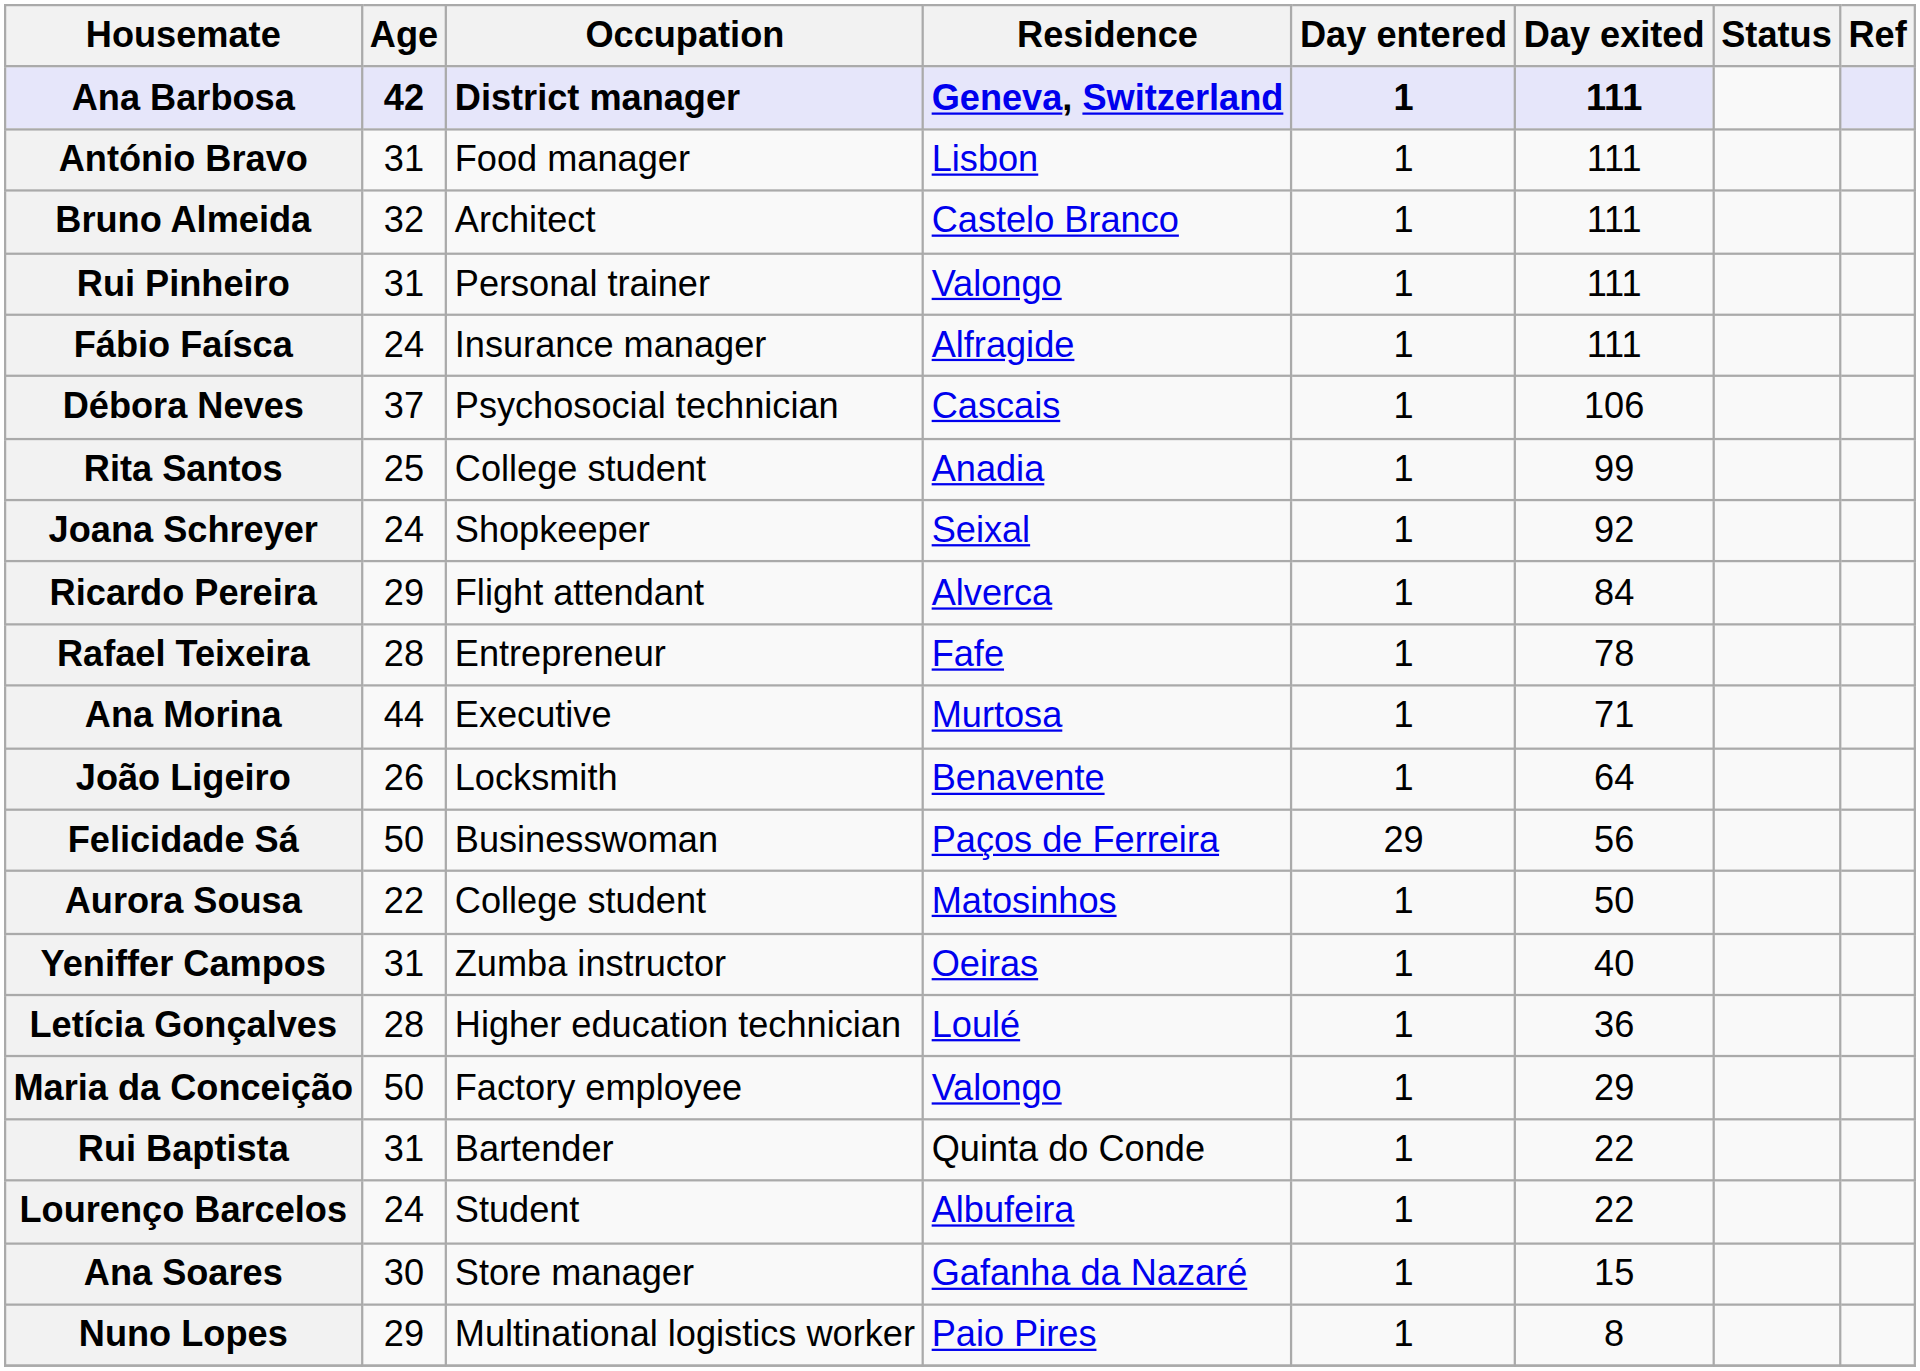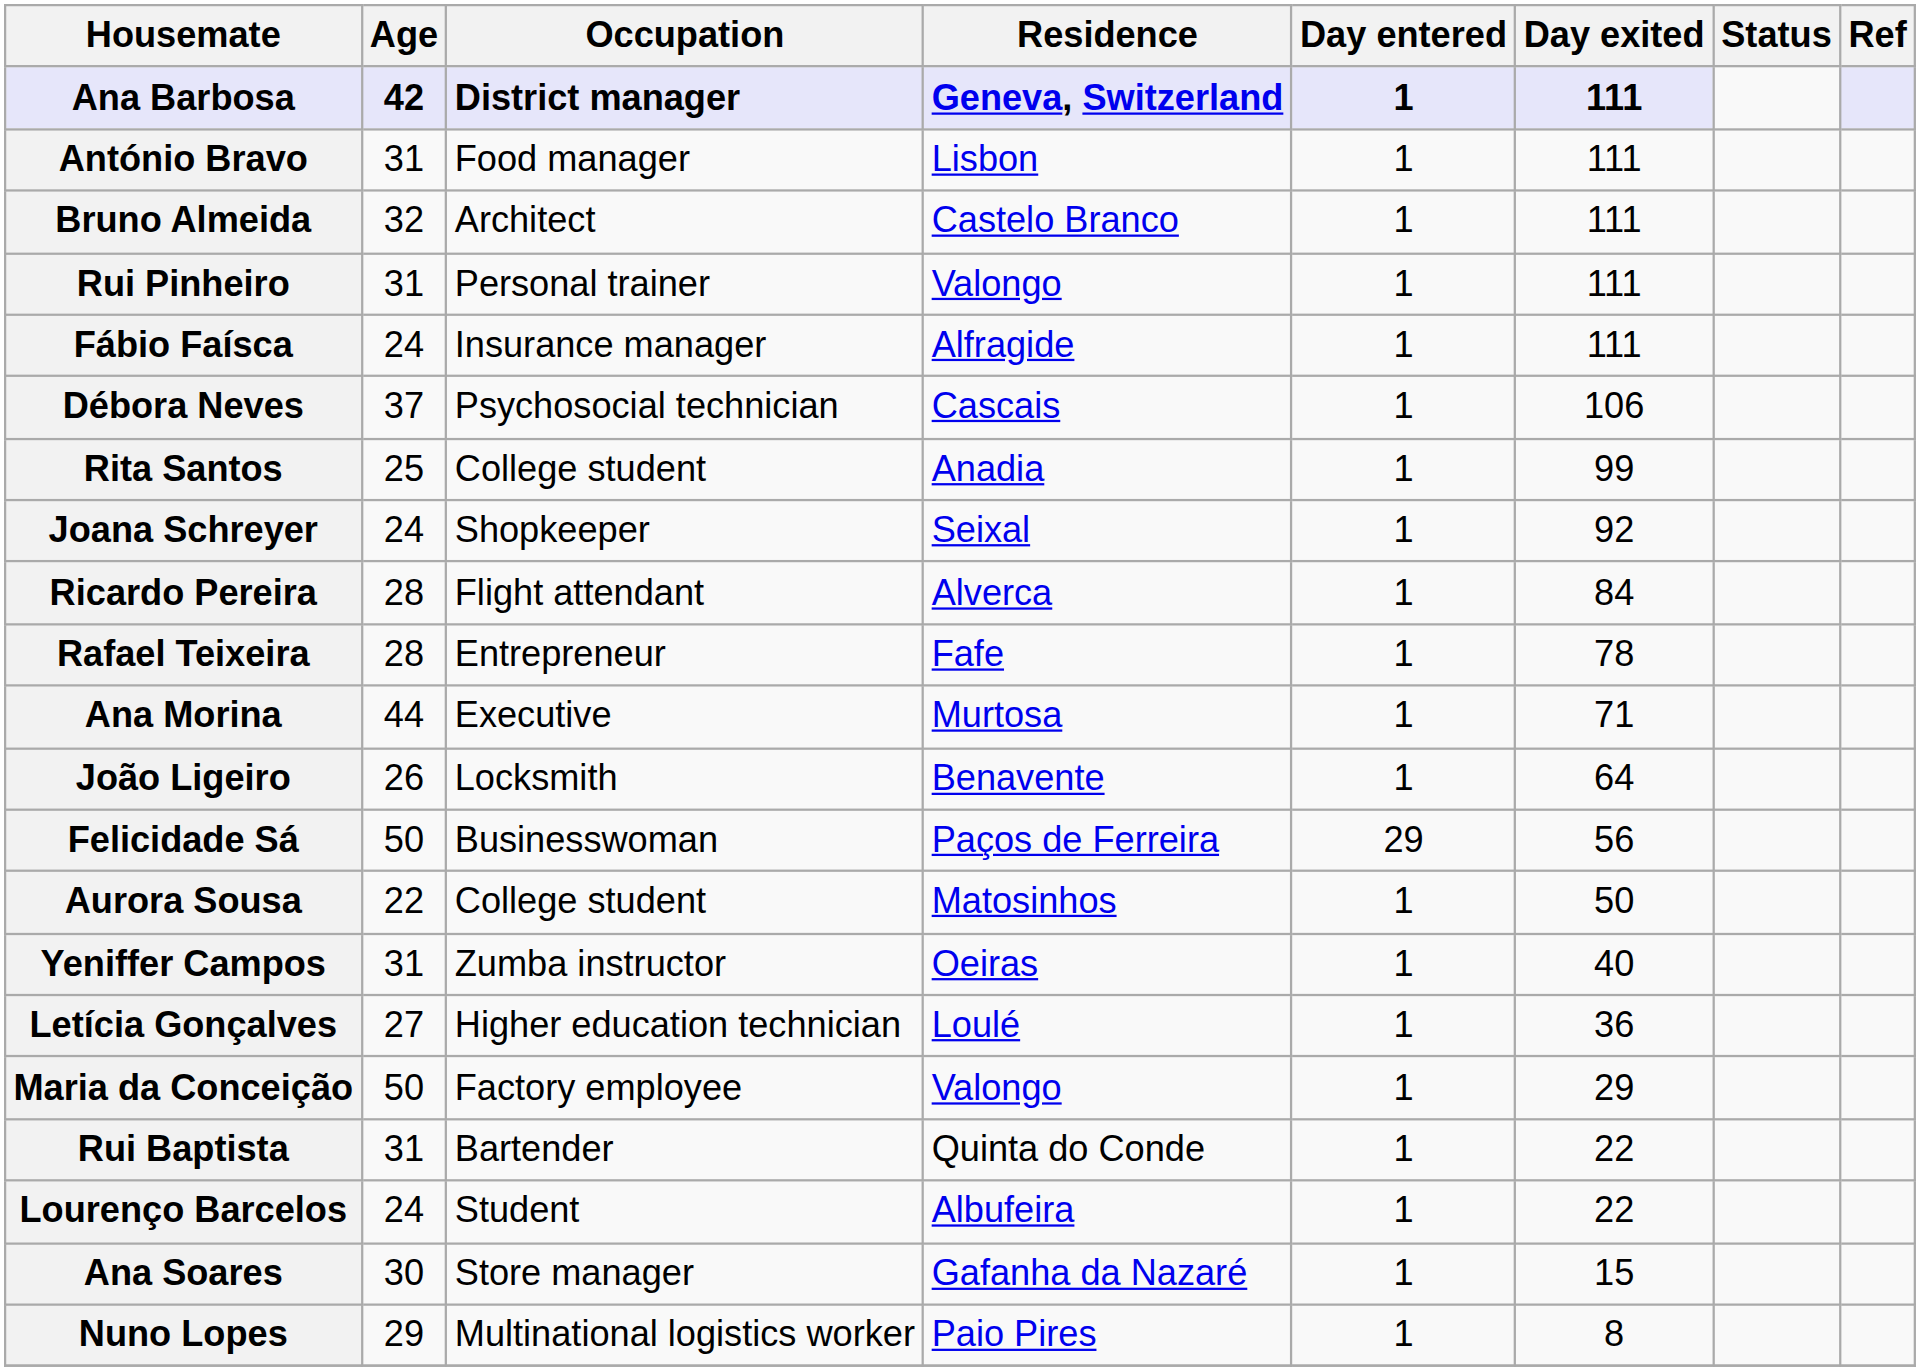 <table class="wikitable sortable" style="text-align:center; line-height:20px; width:auto">
 <tr>
 <th>Housemate</th>
 <th>Age</th>
 <th>Occupation</th>
 <th>Residence</th>
 <th>Day entered</th>
 <th>Day exited</th>
 <th>Status</th>
 <th>Ref</th>
 </tr>
 <tr>
 <td bgcolor="E6E6FA"><strong>Ana Barbosa</strong></td>
 <td bgcolor="E6E6FA"><strong>42</strong></td>
 <td style="text-align:left" bgcolor="E6E6FA"><strong>District manager</strong></td>
 <td style="text-align:left" bgcolor="E6E6FA"><strong><a href='#'>Geneva</a>, <a href='#'>Switzerland</a></strong></td>
 <td bgcolor="E6E6FA"><strong>1</strong></td>
 <td bgcolor="E6E6FA"><strong>111</strong></td>
 <td></td>
 <td bgcolor="E6E6FA" style="text-align: center"></td>
 </tr>
 <tr>
 <th>António Bravo</th>
 <td>31</td>
 <td style="text-align:left">Food manager</td>
 <td style="text-align:left"><a href='#'>Lisbon</a></td>
 <td>1</td>
 <td>111</td>
 <td></td>
 <td style="text-align: center"></td>
 </tr>
 <tr>
 <th>Bruno Almeida</th>
 <td>32</td>
 <td style="text-align:left">Architect</td>
 <td style="text-align:left"><a href='#'>Castelo Branco</a></td>
 <td>1</td>
 <td>111</td>
 <td></td>
 <td style="text-align: center"></td>
 </tr>
 <tr>
 <th>Rui Pinheiro</th>
 <td>31</td>
 <td style="text-align:left">Personal trainer</td>
 <td style="text-align:left"><a href='#'>Valongo</a></td>
 <td>1</td>
 <td>111</td>
 <td></td>
 <td style="text-align: center"></td>
 </tr>
 <tr>
 <th>Fábio Faísca</th>
 <td>24</td>
 <td style="text-align:left">Insurance manager</td>
 <td style="text-align:left"><a href='#'>Alfragide</a></td>
 <td>1</td>
 <td>111</td>
 <td></td>
 <td style="text-align: center"></td>
 </tr>
 <tr>
 <th>Débora Neves</th>
 <td>37</td>
 <td style="text-align:left">Psychosocial technician</td>
 <td style="text-align:left"><a href='#'>Cascais</a></td>
 <td>1</td>
 <td>106</td>
 <td></td>
 <td style="text-align: center"></td>
 </tr>
 <tr>
 <th>Rita Santos</th>
 <td>25</td>
 <td style="text-align:left">College student</td>
 <td style="text-align:left"><a href='#'>Anadia</a></td>
 <td>1</td>
 <td>99</td>
 <td></td>
 <td style="text-align: center"></td>
 </tr>
 <tr>
 <th>Joana Schreyer</th>
 <td>24</td>
 <td style="text-align:left">Shopkeeper</td>
 <td style="text-align:left"><a href='#'>Seixal</a></td>
 <td>1</td>
 <td>92</td>
 <td></td>
 <td style="text-align: center"></td>
 </tr>
 <tr>
 <th>Ricardo Pereira</th>
-<td>29</td>
+<td>28</td>
 <td style="text-align:left">Flight attendant</td>
 <td style="text-align:left"><a href='#'>Alverca</a></td>
 <td>1</td>
 <td>84</td>
 <td></td>
 <td style="text-align: center"></td>
 </tr>
 <tr>
 <th>Rafael Teixeira</th>
 <td>28</td>
 <td style="text-align:left">Entrepreneur</td>
 <td style="text-align:left"><a href='#'>Fafe</a></td>
 <td>1</td>
 <td>78</td>
 <td></td>
 <td style="text-align: center"></td>
 </tr>
 <tr>
 <th>Ana Morina</th>
 <td>44</td>
 <td style="text-align:left">Executive</td>
 <td style="text-align:left"><a href='#'>Murtosa</a></td>
 <td>1</td>
 <td>71</td>
 <td></td>
 <td style="text-align: center"></td>
 </tr>
 <tr>
 <th>João Ligeiro</th>
 <td>26</td>
 <td style="text-align:left">Locksmith</td>
 <td style="text-align:left"><a href='#'>Benavente</a></td>
 <td>1</td>
 <td>64</td>
 <td></td>
 <td style="text-align: center"></td>
 </tr>
 <tr>
 <th>Felicidade Sá</th>
 <td>50</td>
 <td style="text-align:left">Businesswoman</td>
 <td style="text-align:left"><a href='#'>Paços de Ferreira</a></td>
 <td>29</td>
 <td>56</td>
 <td></td>
 <td style="text-align: center"></td>
 </tr>
 <tr>
 <th>Aurora Sousa</th>
 <td>22</td>
 <td style="text-align:left">College student</td>
 <td style="text-align:left"><a href='#'>Matosinhos</a></td>
 <td>1</td>
 <td>50</td>
 <td></td>
 <td style="text-align: center"></td>
 </tr>
 <tr>
 <th>Yeniffer Campos</th>
 <td>31</td>
 <td style="text-align:left">Zumba instructor</td>
 <td style="text-align:left"><a href='#'>Oeiras</a></td>
 <td>1</td>
 <td>40</td>
 <td></td>
 <td style="text-align: center"></td>
 </tr>
 <tr>
 <th>Letícia Gonçalves</th>
-<td>28</td>
+<td>27</td>
 <td style="text-align:left">Higher education technician</td>
 <td style="text-align:left"><a href='#'>Loulé</a></td>
 <td>1</td>
 <td>36</td>
 <td></td>
 <td style="text-align: center"></td>
 </tr>
 <tr>
 <th>Maria da Conceição</th>
 <td>50</td>
 <td style="text-align:left">Factory employee</td>
 <td style="text-align:left"><a href='#'>Valongo</a></td>
 <td>1</td>
 <td>29</td>
 <td></td>
 <td style="text-align: center"></td>
 </tr>
 <tr>
 <th>Rui Baptista</th>
 <td>31</td>
 <td style="text-align:left">Bartender</td>
 <td style="text-align:left">Quinta do Conde</td>
 <td>1</td>
 <td>22</td>
 <td></td>
 <td style="text-align: center"></td>
 </tr>
 <tr>
 <th>Lourenço Barcelos</th>
 <td>24</td>
 <td style="text-align:left">Student</td>
 <td style="text-align:left"><a href='#'>Albufeira</a></td>
 <td>1</td>
 <td>22</td>
 <td></td>
 <td style="text-align: center"></td>
 </tr>
 <tr>
 <th>Ana Soares</th>
 <td>30</td>
 <td style="text-align:left">Store manager</td>
 <td style="text-align:left"><a href='#'>Gafanha da Nazaré</a></td>
 <td>1</td>
 <td>15</td>
 <td></td>
 <td style="text-align: center"></td>
 </tr>
 <tr>
 <th>Nuno Lopes</th>
 <td>29</td>
 <td style="text-align:left">Multinational logistics worker</td>
 <td style="text-align:left"><a href='#'>Paio Pires</a></td>
 <td>1</td>
 <td>8</td>
 <td></td>
 <td style="text-align: center"></td>
 </tr>
 <tr>
 </tr>
 </table>
